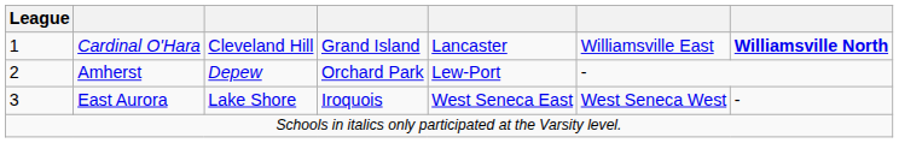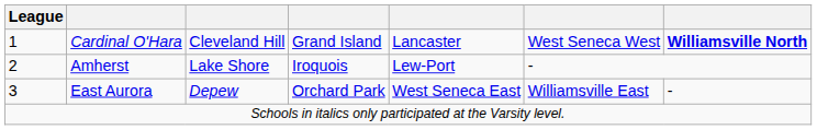 <table class="wikitable">
 <tr>
 <th>League</th>
 <th></th>
 <th></th>
 <th></th>
 <th></th>
 <th></th>
 <th></th>
 </tr>
 <tr>
 <td>1</td>
 <td><a href='#'><em>Cardinal O'Hara</em></a></td>
 <td><a href='#'>Cleveland Hill</a></td>
 <td><a href='#'>Grand Island</a></td>
 <td><a href='#'>Lancaster</a></td>
-<td><a href='#'>Williamsville East</a></td>
+<td><a href='#'>West Seneca West</a></td>
 <td><strong><a href='#'>Williamsville North</a></strong></td>
 </tr>
 <tr>
 <td>2</td>
 <td><a href='#'>Amherst</a></td>
-<td><a href='#'><em>Depew</em></a></td>
-<td><a href='#'>Orchard Park</a></td>
+<td><a href='#'>Lake Shore</a></td>
+<td><a href='#'>Iroquois</a></td>
 <td><a href='#'>Lew-Port</a></td>
 <td colspan="2">-</td>
 </tr>
 <tr>
 <td>3</td>
 <td><a href='#'>East Aurora</a></td>
-<td><a href='#'>Lake Shore</a></td>
-<td><a href='#'>Iroquois</a></td>
+<td><a href='#'><em>Depew</em></a></td>
+<td><a href='#'>Orchard Park</a></td>
 <td><a href='#'>West Seneca East</a></td>
-<td><a href='#'>West Seneca West</a></td>
+<td><a href='#'>Williamsville East</a></td>
 <td>-</td>
 </tr>
 <tr>
 <td colspan="7" style="text-align:center; font-size:85%;"><em>Schools in italics only participated at the Varsity level.</em></td>
 </tr>
 </table>
